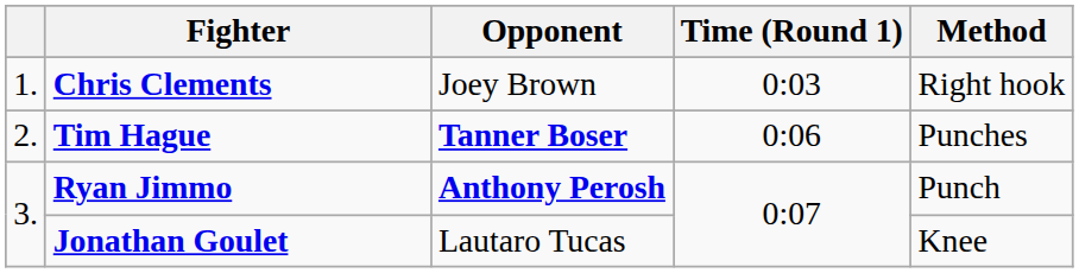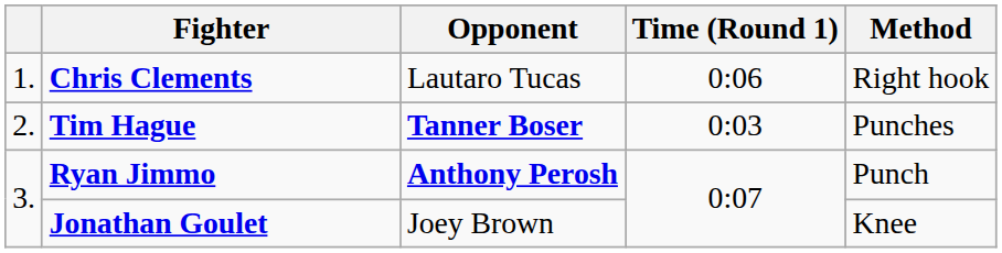 <table class=wikitable>
 <tr>
 <th></th>
 <th width=180>Fighter</th>
 <th>Opponent</th>
 <th>Time (Round 1)</th>
 <th>Method</th>
 </tr>
 <tr>
 <td>1.</td>
 <td> <strong><a href='#'>Chris Clements</a></strong></td>
-<td>Joey Brown</td>
-<td style="text-align:center;">0:03</td>
+<td>Lautaro Tucas</td>
+<td style="text-align:center;">0:06</td>
 <td>Right hook</td>
 </tr>
 <tr>
 <td>2.</td>
 <td> <strong><a href='#'>Tim Hague</a></strong></td>
 <td><strong><a href='#'>Tanner Boser</a></strong></td>
-<td style="text-align:center;">0:06</td>
+<td style="text-align:center;">0:03</td>
 <td>Punches</td>
 </tr>
 <tr>
 <td rowspan=2>3.</td>
 <td> <strong><a href='#'>Ryan Jimmo</a></strong></td>
 <td><strong><a href='#'>Anthony Perosh</a></strong></td>
 <td rowspan=2 style="text-align:center;">0:07</td>
 <td>Punch</td>
 </tr>
 <tr>
 <td> <strong><a href='#'>Jonathan Goulet</a></strong></td>
-<td>Lautaro Tucas</td>
+<td>Joey Brown</td>
 <td>Knee</td>
 </tr>
 </table>
